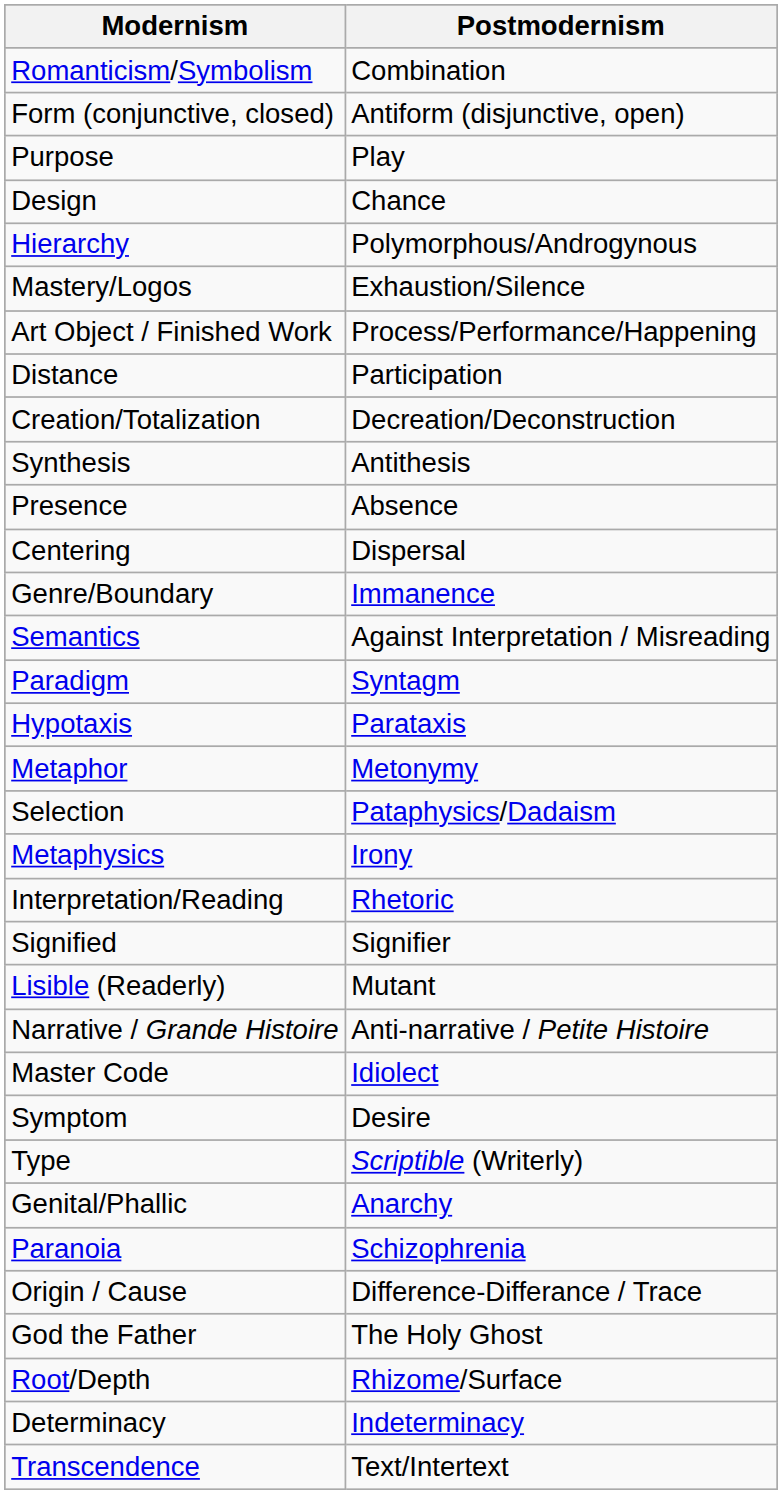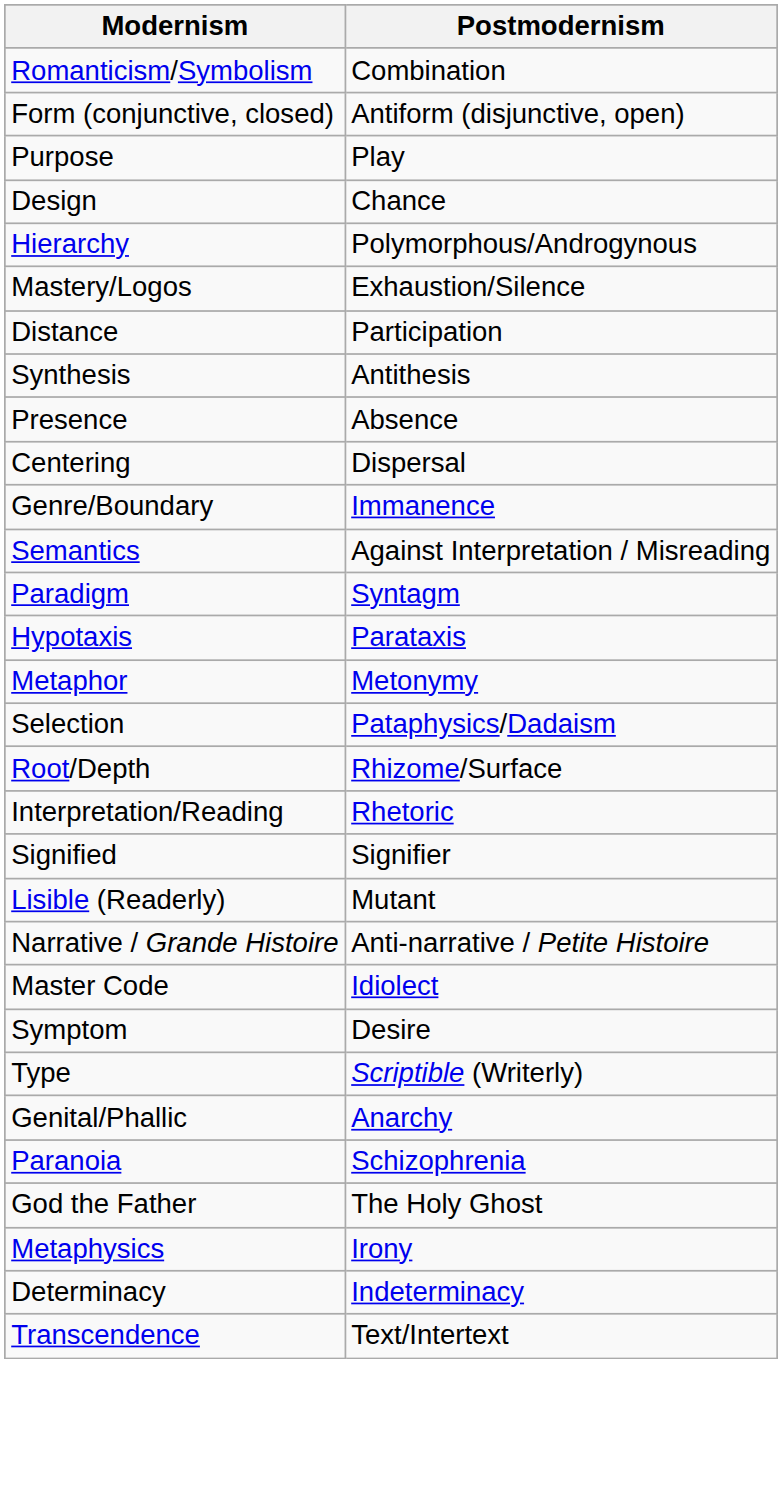 <table class="wikitable">
 <tr>
 <th>Modernism</th>
 <th>Postmodernism</th>
 </tr>
 <tr>
 <td><a href='#'>Romanticism</a>/<a href='#'>Symbolism</a></td>
 <td>Combination</td>
 </tr>
 <tr>
 <td>Form (conjunctive, closed)</td>
 <td>Antiform (disjunctive, open)</td>
 </tr>
 <tr>
 <td>Purpose</td>
 <td>Play</td>
 </tr>
 <tr>
 <td>Design</td>
 <td>Chance</td>
 </tr>
 <tr>
 <td><a href='#'>Hierarchy</a></td>
 <td>Polymorphous/Androgynous</td>
 </tr>
 <tr>
 <td>Mastery/Logos</td>
 <td>Exhaustion/Silence</td>
 </tr>
 <tr>
-<td>Art Object / Finished Work</td>
-<td>Process/Performance/Happening</td>
-</tr>
-<tr>
 <td>Distance</td>
 <td>Participation</td>
-</tr>
-<tr>
-<td>Creation/Totalization</td>
-<td>Decreation/Deconstruction</td>
 </tr>
 <tr>
 <td>Synthesis</td>
 <td>Antithesis</td>
 </tr>
 <tr>
 <td>Presence</td>
 <td>Absence</td>
 </tr>
 <tr>
 <td>Centering</td>
 <td>Dispersal</td>
 </tr>
 <tr>
 <td>Genre/Boundary</td>
 <td><a href='#'>Immanence</a></td>
 </tr>
 <tr>
 <td><a href='#'>Semantics</a></td>
 <td>Against Interpretation / Misreading</td>
 </tr>
 <tr>
 <td><a href='#'>Paradigm</a></td>
 <td><a href='#'>Syntagm</a></td>
 </tr>
 <tr>
 <td><a href='#'>Hypotaxis</a></td>
 <td><a href='#'>Parataxis</a></td>
 </tr>
 <tr>
 <td><a href='#'>Metaphor</a></td>
 <td><a href='#'>Metonymy</a></td>
 </tr>
 <tr>
 <td>Selection</td>
 <td><a href='#'>Pataphysics</a>/<a href='#'>Dadaism</a></td>
 </tr>
 <tr>
-<td><a href='#'>Metaphysics</a></td>
-<td><a href='#'>Irony</a></td>
+<td><a href='#'>Root</a>/Depth</td>
+<td><a href='#'>Rhizome</a>/Surface</td>
 </tr>
 <tr>
 <td>Interpretation/Reading</td>
 <td><a href='#'>Rhetoric</a></td>
 </tr>
 <tr>
 <td>Signified</td>
 <td>Signifier</td>
 </tr>
 <tr>
 <td><a href='#'>Lisible</a> (Readerly)</td>
 <td>Mutant</td>
 </tr>
 <tr>
 <td>Narrative / <em>Grande Histoire</em></td>
 <td>Anti-narrative / <em>Petite Histoire</em></td>
 </tr>
 <tr>
 <td>Master Code</td>
 <td><a href='#'>Idiolect</a></td>
 </tr>
 <tr>
 <td>Symptom</td>
 <td>Desire</td>
 </tr>
 <tr>
 <td>Type</td>
 <td><em><a href='#'>Scriptible</a></em> (Writerly)</td>
 </tr>
 <tr>
 <td>Genital/Phallic</td>
 <td><a href='#'>Anarchy</a></td>
 </tr>
 <tr>
 <td><a href='#'>Paranoia</a></td>
 <td><a href='#'>Schizophrenia</a></td>
 </tr>
 <tr>
-<td>Origin / Cause</td>
-<td>Difference-Differance / Trace</td>
-</tr>
-<tr>
 <td>God the Father</td>
 <td>The Holy Ghost</td>
 </tr>
 <tr>
-<td><a href='#'>Root</a>/Depth</td>
-<td><a href='#'>Rhizome</a>/Surface</td>
+<td><a href='#'>Metaphysics</a></td>
+<td><a href='#'>Irony</a></td>
 </tr>
 <tr>
 <td>Determinacy</td>
 <td><a href='#'>Indeterminacy</a></td>
 </tr>
 <tr>
 <td><a href='#'>Transcendence</a></td>
 <td>Text/Intertext</td>
 </tr>
 </table>
